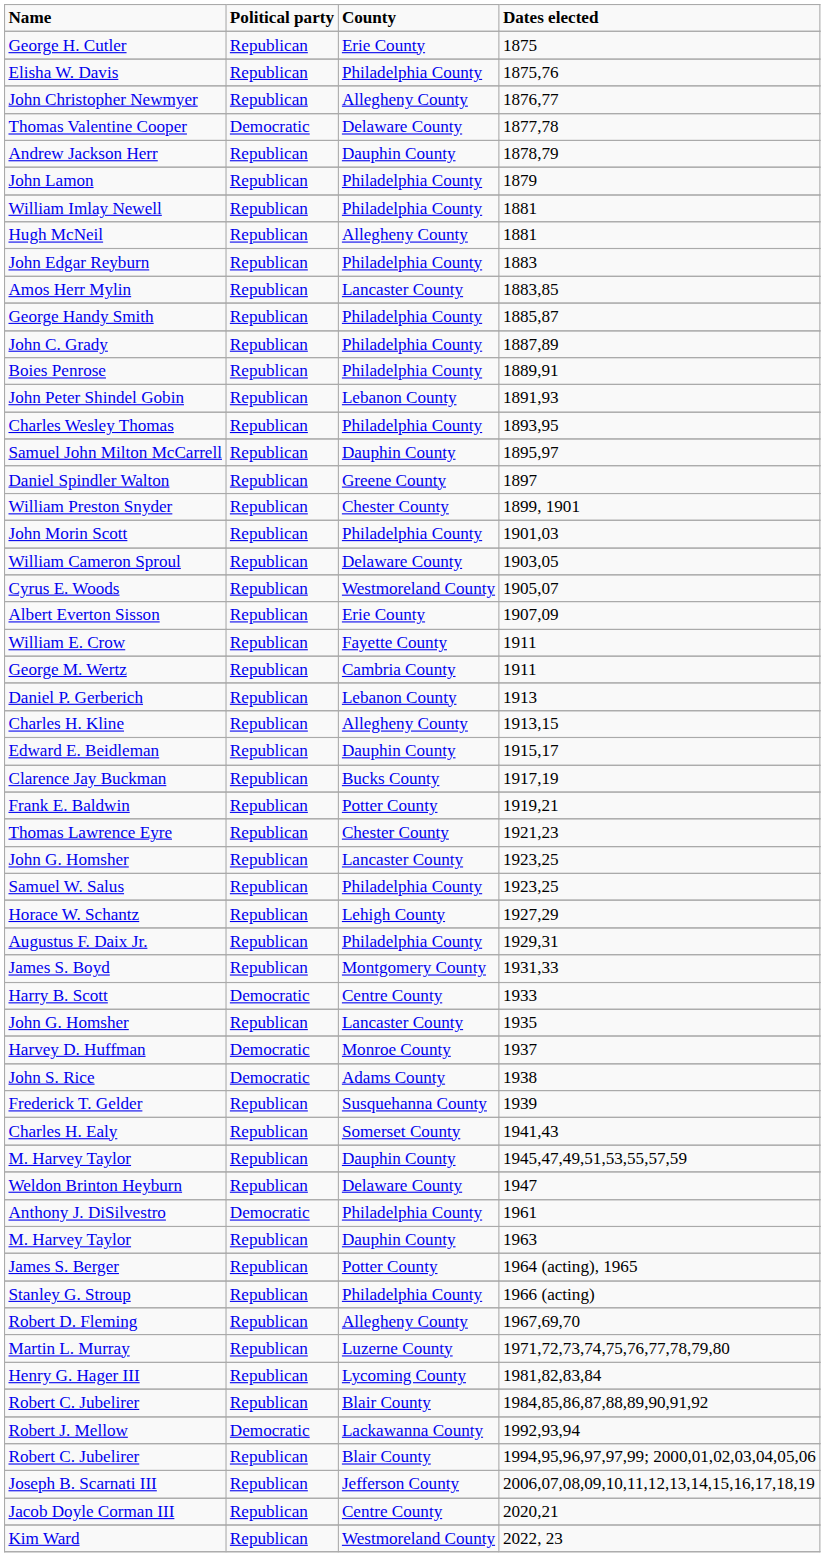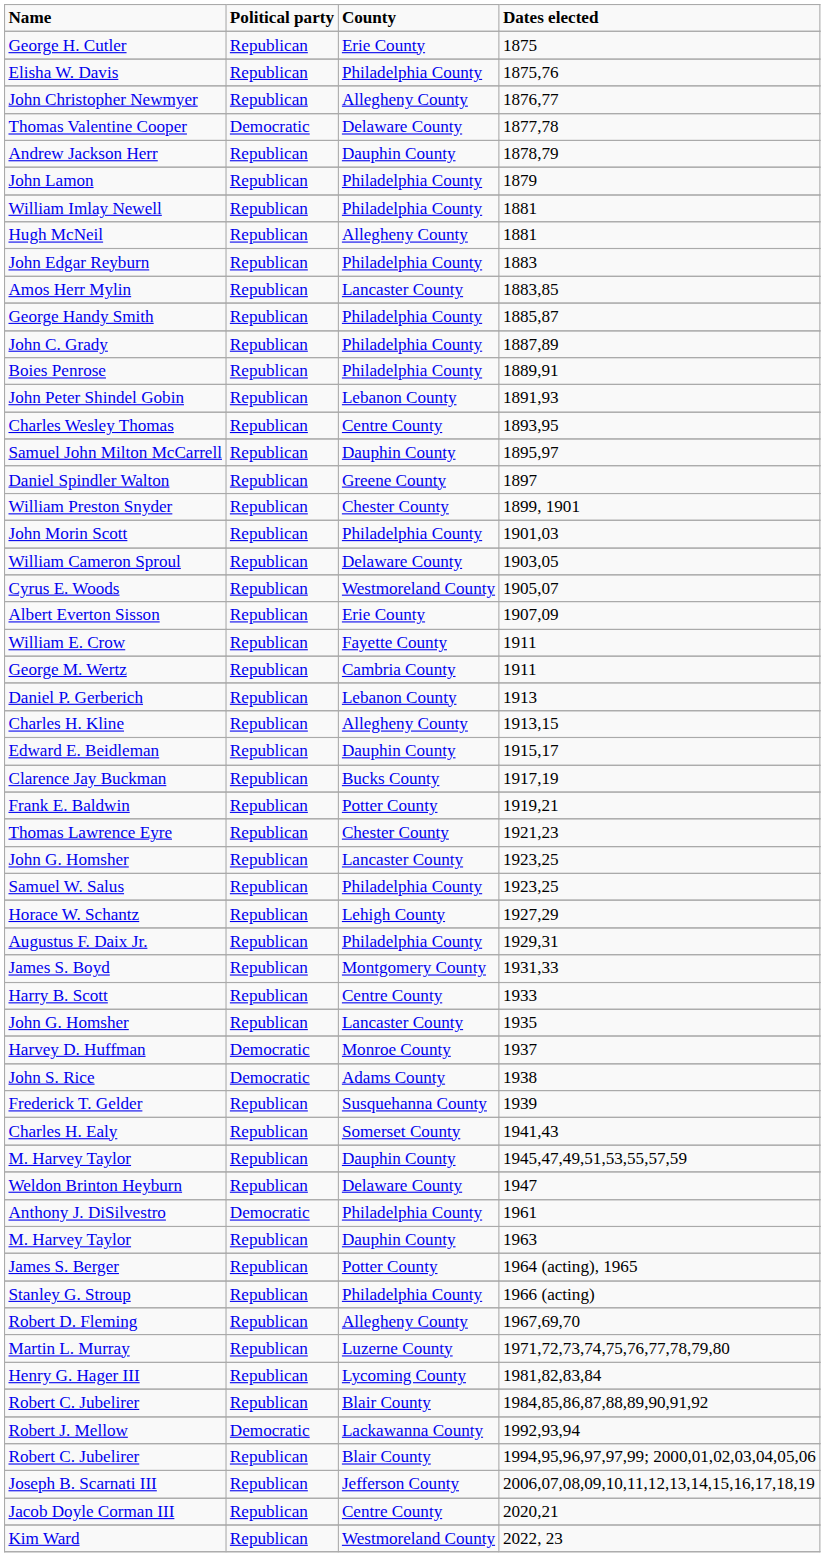 <table class="wikitable">
 <tr>
 <td><strong>Name</strong></td>
 <td><strong>Political party</strong></td>
 <td><strong>County</strong></td>
 <td><strong>Dates elected</strong></td>
 </tr>
 <tr>
 </tr>
 <tr>
 <td><a href='#'>George H. Cutler</a></td>
 <td><a href='#'>Republican</a></td>
 <td><a href='#'>Erie County</a></td>
 <td>1875</td>
 </tr>
 <tr>
 </tr>
 <tr>
 <td><a href='#'>Elisha W. Davis</a></td>
 <td><a href='#'>Republican</a></td>
 <td><a href='#'>Philadelphia County</a></td>
 <td>1875,76</td>
 </tr>
 <tr>
 </tr>
 <tr>
 <td><a href='#'>John Christopher Newmyer</a></td>
 <td><a href='#'>Republican</a></td>
 <td><a href='#'>Allegheny County</a></td>
 <td>1876,77</td>
 </tr>
 <tr>
 </tr>
 <tr>
 <td><a href='#'>Thomas Valentine Cooper</a></td>
 <td><a href='#'>Democratic</a></td>
 <td><a href='#'>Delaware County</a></td>
 <td>1877,78</td>
 </tr>
 <tr>
 </tr>
 <tr>
 <td><a href='#'>Andrew Jackson Herr</a></td>
 <td><a href='#'>Republican</a></td>
 <td><a href='#'>Dauphin County</a></td>
 <td>1878,79</td>
 </tr>
 <tr>
 </tr>
 <tr>
 <td><a href='#'>John Lamon</a></td>
 <td><a href='#'>Republican</a></td>
 <td><a href='#'>Philadelphia County</a></td>
 <td>1879</td>
 </tr>
 <tr>
 </tr>
 <tr>
 <td><a href='#'>William Imlay Newell</a></td>
 <td><a href='#'>Republican</a></td>
 <td><a href='#'>Philadelphia County</a></td>
 <td>1881</td>
 </tr>
 <tr>
 </tr>
 <tr>
 <td><a href='#'>Hugh McNeil</a></td>
 <td><a href='#'>Republican</a></td>
 <td><a href='#'>Allegheny County</a></td>
 <td>1881</td>
 </tr>
 <tr>
 </tr>
 <tr>
 <td><a href='#'>John Edgar Reyburn</a></td>
 <td><a href='#'>Republican</a></td>
 <td><a href='#'>Philadelphia County</a></td>
 <td>1883</td>
 </tr>
 <tr>
 </tr>
 <tr>
 <td><a href='#'>Amos Herr Mylin</a></td>
 <td><a href='#'>Republican</a></td>
 <td><a href='#'>Lancaster County</a></td>
 <td>1883,85</td>
 </tr>
 <tr>
 </tr>
 <tr>
 <td><a href='#'>George Handy Smith</a></td>
 <td><a href='#'>Republican</a></td>
 <td><a href='#'>Philadelphia County</a></td>
 <td>1885,87</td>
 </tr>
 <tr>
 </tr>
 <tr>
 <td><a href='#'>John C. Grady</a></td>
 <td><a href='#'>Republican</a></td>
 <td><a href='#'>Philadelphia County</a></td>
 <td>1887,89</td>
 </tr>
 <tr>
 </tr>
 <tr>
 <td><a href='#'>Boies Penrose</a></td>
 <td><a href='#'>Republican</a></td>
 <td><a href='#'>Philadelphia County</a></td>
 <td>1889,91</td>
 </tr>
 <tr>
 </tr>
 <tr>
 <td><a href='#'>John Peter Shindel Gobin</a></td>
 <td><a href='#'>Republican</a></td>
 <td><a href='#'>Lebanon County</a></td>
 <td>1891,93</td>
 </tr>
 <tr>
 </tr>
 <tr>
 <td><a href='#'>Charles Wesley Thomas</a></td>
 <td><a href='#'>Republican</a></td>
-<td><a href='#'>Philadelphia County</a></td>
+<td><a href='#'>Centre County</a></td>
 <td>1893,95</td>
 </tr>
 <tr>
 </tr>
 <tr>
 <td><a href='#'>Samuel John Milton McCarrell</a></td>
 <td><a href='#'>Republican</a></td>
 <td><a href='#'>Dauphin County</a></td>
 <td>1895,97</td>
 </tr>
 <tr>
 </tr>
 <tr>
 <td><a href='#'>Daniel Spindler Walton</a></td>
 <td><a href='#'>Republican</a></td>
 <td><a href='#'>Greene County</a></td>
 <td>1897</td>
 </tr>
 <tr>
 </tr>
 <tr>
 <td><a href='#'>William Preston Snyder</a></td>
 <td><a href='#'>Republican</a></td>
 <td><a href='#'>Chester County</a></td>
 <td>1899, 1901</td>
 </tr>
 <tr>
 </tr>
 <tr>
 <td><a href='#'>John Morin Scott</a></td>
 <td><a href='#'>Republican</a></td>
 <td><a href='#'>Philadelphia County</a></td>
 <td>1901,03</td>
 </tr>
 <tr>
 </tr>
 <tr>
 <td><a href='#'>William Cameron Sproul</a></td>
 <td><a href='#'>Republican</a></td>
 <td><a href='#'>Delaware County</a></td>
 <td>1903,05</td>
 </tr>
 <tr>
 </tr>
 <tr>
 <td><a href='#'>Cyrus E. Woods</a></td>
 <td><a href='#'>Republican</a></td>
 <td><a href='#'>Westmoreland County</a></td>
 <td>1905,07</td>
 </tr>
 <tr>
 </tr>
 <tr>
 <td><a href='#'>Albert Everton Sisson</a></td>
 <td><a href='#'>Republican</a></td>
 <td><a href='#'>Erie County</a></td>
 <td>1907,09</td>
 </tr>
 <tr>
 </tr>
 <tr>
 <td><a href='#'>William E. Crow</a></td>
 <td><a href='#'>Republican</a></td>
 <td><a href='#'>Fayette County</a></td>
 <td>1911</td>
 </tr>
 <tr>
 </tr>
 <tr>
 <td><a href='#'>George M. Wertz</a></td>
 <td><a href='#'>Republican</a></td>
 <td><a href='#'>Cambria County</a></td>
 <td>1911</td>
 </tr>
 <tr>
 </tr>
 <tr>
 <td><a href='#'>Daniel P. Gerberich</a></td>
 <td><a href='#'>Republican</a></td>
 <td><a href='#'>Lebanon County</a></td>
 <td>1913</td>
 </tr>
 <tr>
 </tr>
 <tr>
 <td><a href='#'>Charles H. Kline</a></td>
 <td><a href='#'>Republican</a></td>
 <td><a href='#'>Allegheny County</a></td>
 <td>1913,15</td>
 </tr>
 <tr>
 </tr>
 <tr>
 <td><a href='#'>Edward E. Beidleman</a></td>
 <td><a href='#'>Republican</a></td>
 <td><a href='#'>Dauphin County</a></td>
 <td>1915,17</td>
 </tr>
 <tr>
 </tr>
 <tr>
 <td><a href='#'>Clarence Jay Buckman</a></td>
 <td><a href='#'>Republican</a></td>
 <td><a href='#'>Bucks County</a></td>
 <td>1917,19</td>
 </tr>
 <tr>
 </tr>
 <tr>
 <td><a href='#'>Frank E. Baldwin</a></td>
 <td><a href='#'>Republican</a></td>
 <td><a href='#'>Potter County</a></td>
 <td>1919,21</td>
 </tr>
 <tr>
 </tr>
 <tr>
 <td><a href='#'>Thomas Lawrence Eyre</a></td>
 <td><a href='#'>Republican</a></td>
 <td><a href='#'>Chester County</a></td>
 <td>1921,23</td>
 </tr>
 <tr>
 </tr>
 <tr>
 <td><a href='#'>John G. Homsher</a></td>
 <td><a href='#'>Republican</a></td>
 <td><a href='#'>Lancaster County</a></td>
 <td>1923,25</td>
 </tr>
 <tr>
 </tr>
 <tr>
 <td><a href='#'>Samuel W. Salus</a></td>
 <td><a href='#'>Republican</a></td>
 <td><a href='#'>Philadelphia County</a></td>
 <td>1923,25</td>
 </tr>
 <tr>
 </tr>
 <tr>
 <td><a href='#'>Horace W. Schantz</a></td>
 <td><a href='#'>Republican</a></td>
 <td><a href='#'>Lehigh County</a></td>
 <td>1927,29</td>
 </tr>
 <tr>
 </tr>
 <tr>
 <td><a href='#'>Augustus F. Daix Jr.</a></td>
 <td><a href='#'>Republican</a></td>
 <td><a href='#'>Philadelphia County</a></td>
 <td>1929,31</td>
 </tr>
 <tr>
 </tr>
 <tr>
 <td><a href='#'>James S. Boyd</a></td>
 <td><a href='#'>Republican</a></td>
 <td><a href='#'>Montgomery County</a></td>
 <td>1931,33</td>
 </tr>
 <tr>
 </tr>
 <tr>
 <td><a href='#'>Harry B. Scott</a></td>
-<td><a href='#'>Democratic</a></td>
+<td><a href='#'>Republican</a></td>
 <td><a href='#'>Centre County</a></td>
 <td>1933</td>
 </tr>
 <tr>
 </tr>
 <tr>
 <td><a href='#'>John G. Homsher</a></td>
 <td><a href='#'>Republican</a></td>
 <td><a href='#'>Lancaster County</a></td>
 <td>1935</td>
 </tr>
 <tr>
 </tr>
 <tr>
 <td><a href='#'>Harvey D. Huffman</a></td>
 <td><a href='#'>Democratic</a></td>
 <td><a href='#'>Monroe County</a></td>
 <td>1937</td>
 </tr>
 <tr>
 </tr>
 <tr>
 <td><a href='#'>John S. Rice</a></td>
 <td><a href='#'>Democratic</a></td>
 <td><a href='#'>Adams County</a></td>
 <td>1938</td>
 </tr>
 <tr>
 </tr>
 <tr>
 <td><a href='#'>Frederick T. Gelder</a></td>
 <td><a href='#'>Republican</a></td>
 <td><a href='#'>Susquehanna County</a></td>
 <td>1939</td>
 </tr>
 <tr>
 </tr>
 <tr>
 <td><a href='#'>Charles H. Ealy</a></td>
 <td><a href='#'>Republican</a></td>
 <td><a href='#'>Somerset County</a></td>
 <td>1941,43</td>
 </tr>
 <tr>
 </tr>
 <tr>
 <td><a href='#'>M. Harvey Taylor</a></td>
 <td><a href='#'>Republican</a></td>
 <td><a href='#'>Dauphin County</a></td>
 <td>1945,47,49,51,53,55,57,59</td>
 </tr>
 <tr>
 </tr>
 <tr>
 <td><a href='#'>Weldon Brinton Heyburn</a></td>
 <td><a href='#'>Republican</a></td>
 <td><a href='#'>Delaware County</a></td>
 <td>1947</td>
 </tr>
 <tr>
 </tr>
 <tr>
 <td><a href='#'>Anthony J. DiSilvestro</a></td>
 <td><a href='#'>Democratic</a></td>
 <td><a href='#'>Philadelphia County</a></td>
 <td>1961</td>
 </tr>
 <tr>
 </tr>
 <tr>
 <td><a href='#'>M. Harvey Taylor</a></td>
 <td><a href='#'>Republican</a></td>
 <td><a href='#'>Dauphin County</a></td>
 <td>1963</td>
 </tr>
 <tr>
 </tr>
 <tr>
 <td><a href='#'>James S. Berger</a></td>
 <td><a href='#'>Republican</a></td>
 <td><a href='#'>Potter County</a></td>
 <td>1964 (acting), 1965</td>
 </tr>
 <tr>
 </tr>
 <tr>
 <td><a href='#'>Stanley G. Stroup</a></td>
 <td><a href='#'>Republican</a></td>
 <td><a href='#'>Philadelphia County</a></td>
 <td>1966 (acting)</td>
 </tr>
 <tr>
 </tr>
 <tr>
 <td><a href='#'>Robert D. Fleming</a></td>
 <td><a href='#'>Republican</a></td>
 <td><a href='#'>Allegheny County</a></td>
 <td>1967,69,70</td>
 </tr>
 <tr>
 </tr>
 <tr>
 <td><a href='#'>Martin L. Murray</a></td>
 <td><a href='#'>Republican</a></td>
 <td><a href='#'>Luzerne County</a></td>
 <td>1971,72,73,74,75,76,77,78,79,80</td>
 </tr>
 <tr>
 </tr>
 <tr>
 <td><a href='#'>Henry G. Hager III</a></td>
 <td><a href='#'>Republican</a></td>
 <td><a href='#'>Lycoming County</a></td>
 <td>1981,82,83,84</td>
 </tr>
 <tr>
 </tr>
 <tr>
 <td><a href='#'>Robert C. Jubelirer</a></td>
 <td><a href='#'>Republican</a></td>
 <td><a href='#'>Blair County</a></td>
 <td>1984,85,86,87,88,89,90,91,92</td>
 </tr>
 <tr>
 </tr>
 <tr>
 <td><a href='#'>Robert J. Mellow</a></td>
 <td><a href='#'>Democratic</a></td>
 <td><a href='#'>Lackawanna County</a></td>
 <td>1992,93,94</td>
 </tr>
 <tr>
 </tr>
 <tr>
 <td><a href='#'>Robert C. Jubelirer</a></td>
 <td><a href='#'>Republican</a></td>
 <td><a href='#'>Blair County</a></td>
 <td>1994,95,96,97,97,99; 2000,01,02,03,04,05,06</td>
 </tr>
 <tr>
 </tr>
 <tr>
 <td><a href='#'>Joseph B. Scarnati III</a></td>
 <td><a href='#'>Republican</a></td>
 <td><a href='#'>Jefferson County</a></td>
 <td>2006,07,08,09,10,11,12,13,14,15,16,17,18,19</td>
 </tr>
 <tr>
 </tr>
 <tr>
 <td><a href='#'>Jacob Doyle Corman III</a></td>
 <td><a href='#'>Republican</a></td>
 <td><a href='#'>Centre County</a></td>
 <td>2020,21</td>
 </tr>
 <tr>
 </tr>
 <tr>
 <td><a href='#'>Kim Ward</a></td>
 <td><a href='#'>Republican</a></td>
 <td><a href='#'>Westmoreland County</a></td>
 <td>2022, 23</td>
 </tr>
 <tr>
 </tr>
 </table>
